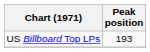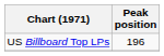 <table class="wikitable">
 <tr>
 <th>Chart (1971)</th>
 <th>Peak<br>position</th>
 </tr>
 <tr>
 <td>US <a href='#'><em>Billboard</em> Top LPs</a></td>
-<td align="center">193</td>
+<td align="center">196</td>
 </tr>
 <tr>
 </tr>
 </table>
